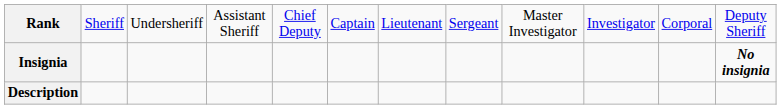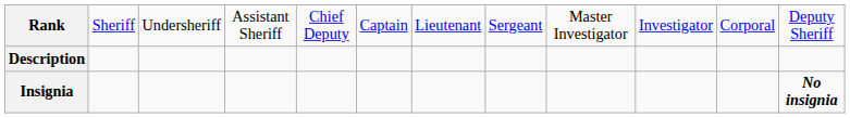 <table class="wikitable">
 <tr style="text-align:center;">
 <th>Rank</th>
 <td><a href='#'>Sheriff</a></td>
 <td>Undersheriff</td>
 <td>Assistant Sheriff</td>
 <td><a href='#'>Chief Deputy</a></td>
 <td><a href='#'>Captain</a></td>
 <td><a href='#'>Lieutenant</a></td>
 <td><a href='#'>Sergeant</a></td>
 <td>Master Investigator</td>
 <td><a href='#'>Investigator</a></td>
 <td><a href='#'>Corporal</a></td>
 <td><a href='#'>Deputy Sheriff</a></td>
 </tr>
 <tr style="text-align:center;">
+<th>Description</th>
+<td></td>
+<td></td>
+<td></td>
+<td></td>
+<td></td>
+<td></td>
+<td></td>
+<td></td>
+<td></td>
+<td></td>
+<td></td>
+</tr>
+<tr style="text-align:center;">
 <th>Insignia</th>
 <td></td>
 <td></td>
 <td></td>
 <td></td>
 <td></td>
 <td></td>
 <td></td>
 <td></td>
 <td></td>
 <td></td>
 <td><strong><em>No insignia</em></strong></td>
 </tr>
-<tr style="text-align:center;">
-<th>Description</th>
-<td></td>
-<td></td>
-<td></td>
-<td></td>
-<td></td>
-<td></td>
-<td></td>
-<td></td>
-<td></td>
-<td></td>
-<td></td>
-</tr>
 </table>
